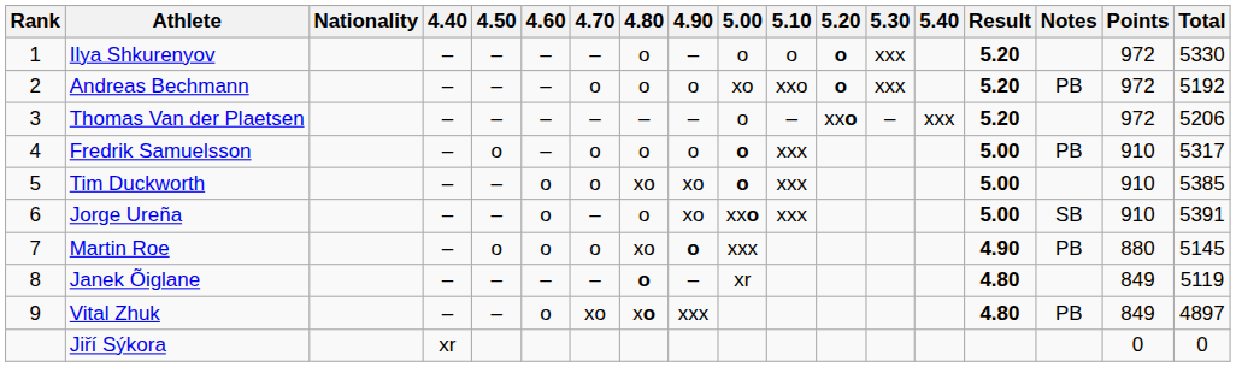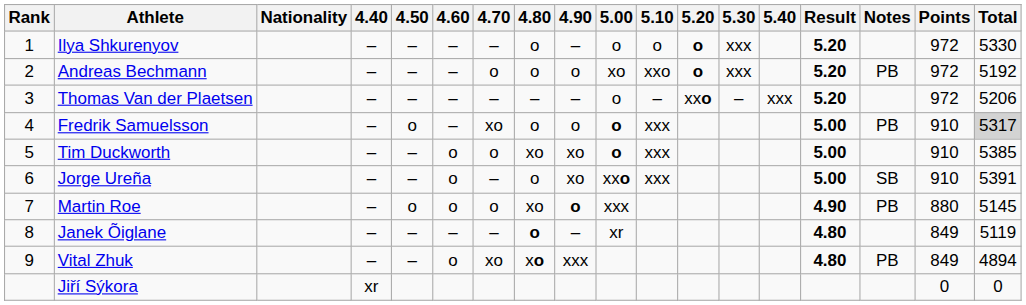 <table class="wikitable sortable" style="text-align:center">
 <tr>
 <th>Rank</th>
 <th>Athlete</th>
 <th>Nationality</th>
 <th>4.40</th>
 <th>4.50</th>
 <th>4.60</th>
 <th>4.70</th>
 <th>4.80</th>
 <th>4.90</th>
 <th>5.00</th>
 <th>5.10</th>
 <th>5.20</th>
 <th>5.30</th>
 <th>5.40</th>
 <th>Result</th>
 <th>Notes</th>
 <th>Points</th>
 <th>Total</th>
 </tr>
 <tr>
 <td>1</td>
 <td align=left><a href='#'>Ilya Shkurenyov</a></td>
 <td align=left></td>
 <td>–</td>
 <td>–</td>
 <td>–</td>
 <td>–</td>
 <td>o</td>
 <td>–</td>
 <td>o</td>
 <td>o</td>
 <td><strong>o</strong></td>
 <td>xxx</td>
 <td></td>
 <td><strong>5.20</strong></td>
 <td></td>
 <td>972</td>
 <td>5330</td>
 </tr>
 <tr>
 <td>2</td>
 <td align=left><a href='#'>Andreas Bechmann</a></td>
 <td align=left></td>
 <td>–</td>
 <td>–</td>
 <td>–</td>
 <td>o</td>
 <td>o</td>
 <td>o</td>
 <td>xo</td>
 <td>xxo</td>
 <td><strong>o</strong></td>
 <td>xxx</td>
 <td></td>
 <td><strong>5.20</strong></td>
 <td>PB</td>
 <td>972</td>
 <td>5192</td>
 </tr>
 <tr>
 <td>3</td>
 <td align=left><a href='#'>Thomas Van der Plaetsen</a></td>
 <td align=left></td>
 <td>–</td>
 <td>–</td>
 <td>–</td>
 <td>–</td>
 <td>–</td>
 <td>–</td>
 <td>o</td>
 <td>–</td>
 <td>xx<strong>o</strong></td>
 <td>–</td>
 <td>xxx</td>
 <td><strong>5.20</strong></td>
 <td></td>
 <td>972</td>
 <td>5206</td>
 </tr>
 <tr>
 <td>4</td>
 <td align=left><a href='#'>Fredrik Samuelsson</a></td>
 <td align=left></td>
 <td>–</td>
 <td>o</td>
 <td>–</td>
-<td>o</td>
+<td>xo</td>
 <td>o</td>
 <td>o</td>
 <td><strong>o</strong></td>
 <td>xxx</td>
 <td></td>
 <td></td>
 <td></td>
 <td><strong>5.00</strong></td>
 <td>PB</td>
 <td>910</td>
-<td>5317</td>
+<td style="background: lightgrey;">5317</td>
 </tr>
 <tr>
 <td>5</td>
 <td align=left><a href='#'>Tim Duckworth</a></td>
 <td align=left></td>
 <td>–</td>
 <td>–</td>
 <td>o</td>
 <td>o</td>
 <td>xo</td>
 <td>xo</td>
 <td><strong>o</strong></td>
 <td>xxx</td>
 <td></td>
 <td></td>
 <td></td>
 <td><strong>5.00</strong></td>
 <td></td>
 <td>910</td>
 <td>5385</td>
 </tr>
 <tr>
 <td>6</td>
 <td align=left><a href='#'>Jorge Ureña</a></td>
 <td align=left></td>
 <td>–</td>
 <td>–</td>
 <td>o</td>
 <td>–</td>
 <td>o</td>
 <td>xo</td>
 <td>xx<strong>o</strong></td>
 <td>xxx</td>
 <td></td>
 <td></td>
 <td></td>
 <td><strong>5.00</strong></td>
 <td>SB</td>
 <td>910</td>
 <td>5391</td>
 </tr>
 <tr>
 <td>7</td>
 <td align=left><a href='#'>Martin Roe</a></td>
 <td align=left></td>
 <td>–</td>
 <td>o</td>
 <td>o</td>
 <td>o</td>
 <td>xo</td>
 <td><strong>o</strong></td>
 <td>xxx</td>
 <td></td>
 <td></td>
 <td></td>
 <td></td>
 <td><strong>4.90</strong></td>
 <td>PB</td>
 <td>880</td>
 <td>5145</td>
 </tr>
 <tr>
 <td>8</td>
 <td align=left><a href='#'>Janek Õiglane</a></td>
 <td align=left></td>
 <td>–</td>
 <td>–</td>
 <td>–</td>
 <td>–</td>
 <td><strong>o</strong></td>
 <td>–</td>
 <td>xr</td>
 <td></td>
 <td></td>
 <td></td>
 <td></td>
 <td><strong>4.80</strong></td>
 <td></td>
 <td>849</td>
 <td>5119</td>
 </tr>
 <tr>
 <td>9</td>
 <td align=left><a href='#'>Vital Zhuk</a></td>
 <td align=left></td>
 <td>–</td>
 <td>–</td>
 <td>o</td>
 <td>xo</td>
 <td>x<strong>o</strong></td>
 <td>xxx</td>
 <td></td>
 <td></td>
 <td></td>
 <td></td>
 <td></td>
 <td><strong>4.80</strong></td>
 <td>PB</td>
 <td>849</td>
-<td>4897</td>
+<td>4894</td>
 </tr>
 <tr>
 <td></td>
 <td align=left><a href='#'>Jiří Sýkora</a></td>
 <td align=left></td>
 <td>xr</td>
 <td></td>
 <td></td>
 <td></td>
 <td></td>
 <td></td>
 <td></td>
 <td></td>
 <td></td>
 <td></td>
 <td></td>
 <td><strong></strong></td>
 <td></td>
 <td>0</td>
 <td>0</td>
 </tr>
 </table>
